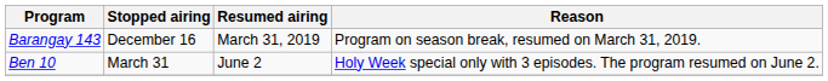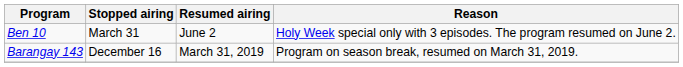 <table class="wikitable">
 <tr>
 <th>Program</th>
 <th>Stopped airing</th>
 <th>Resumed airing</th>
 <th>Reason</th>
 </tr>
 <tr>
+<td><em><a href='#'>Ben 10</a></em></td>
+<td>March 31</td>
+<td>June 2</td>
+<td><a href='#'>Holy Week</a> special only with 3 episodes. The program resumed on June 2.</td>
+</tr>
+<tr>
 <td><em><a href='#'>Barangay 143</a></em></td>
 <td>December 16</td>
 <td>March 31, 2019</td>
 <td>Program on season break, resumed on March 31, 2019.</td>
 </tr>
 <tr>
-<td><em><a href='#'>Ben 10</a></em></td>
-<td>March 31</td>
-<td>June 2</td>
-<td><a href='#'>Holy Week</a> special only with 3 episodes. The program resumed on June 2.</td>
-</tr>
-<tr>
 </tr>
 </table>
